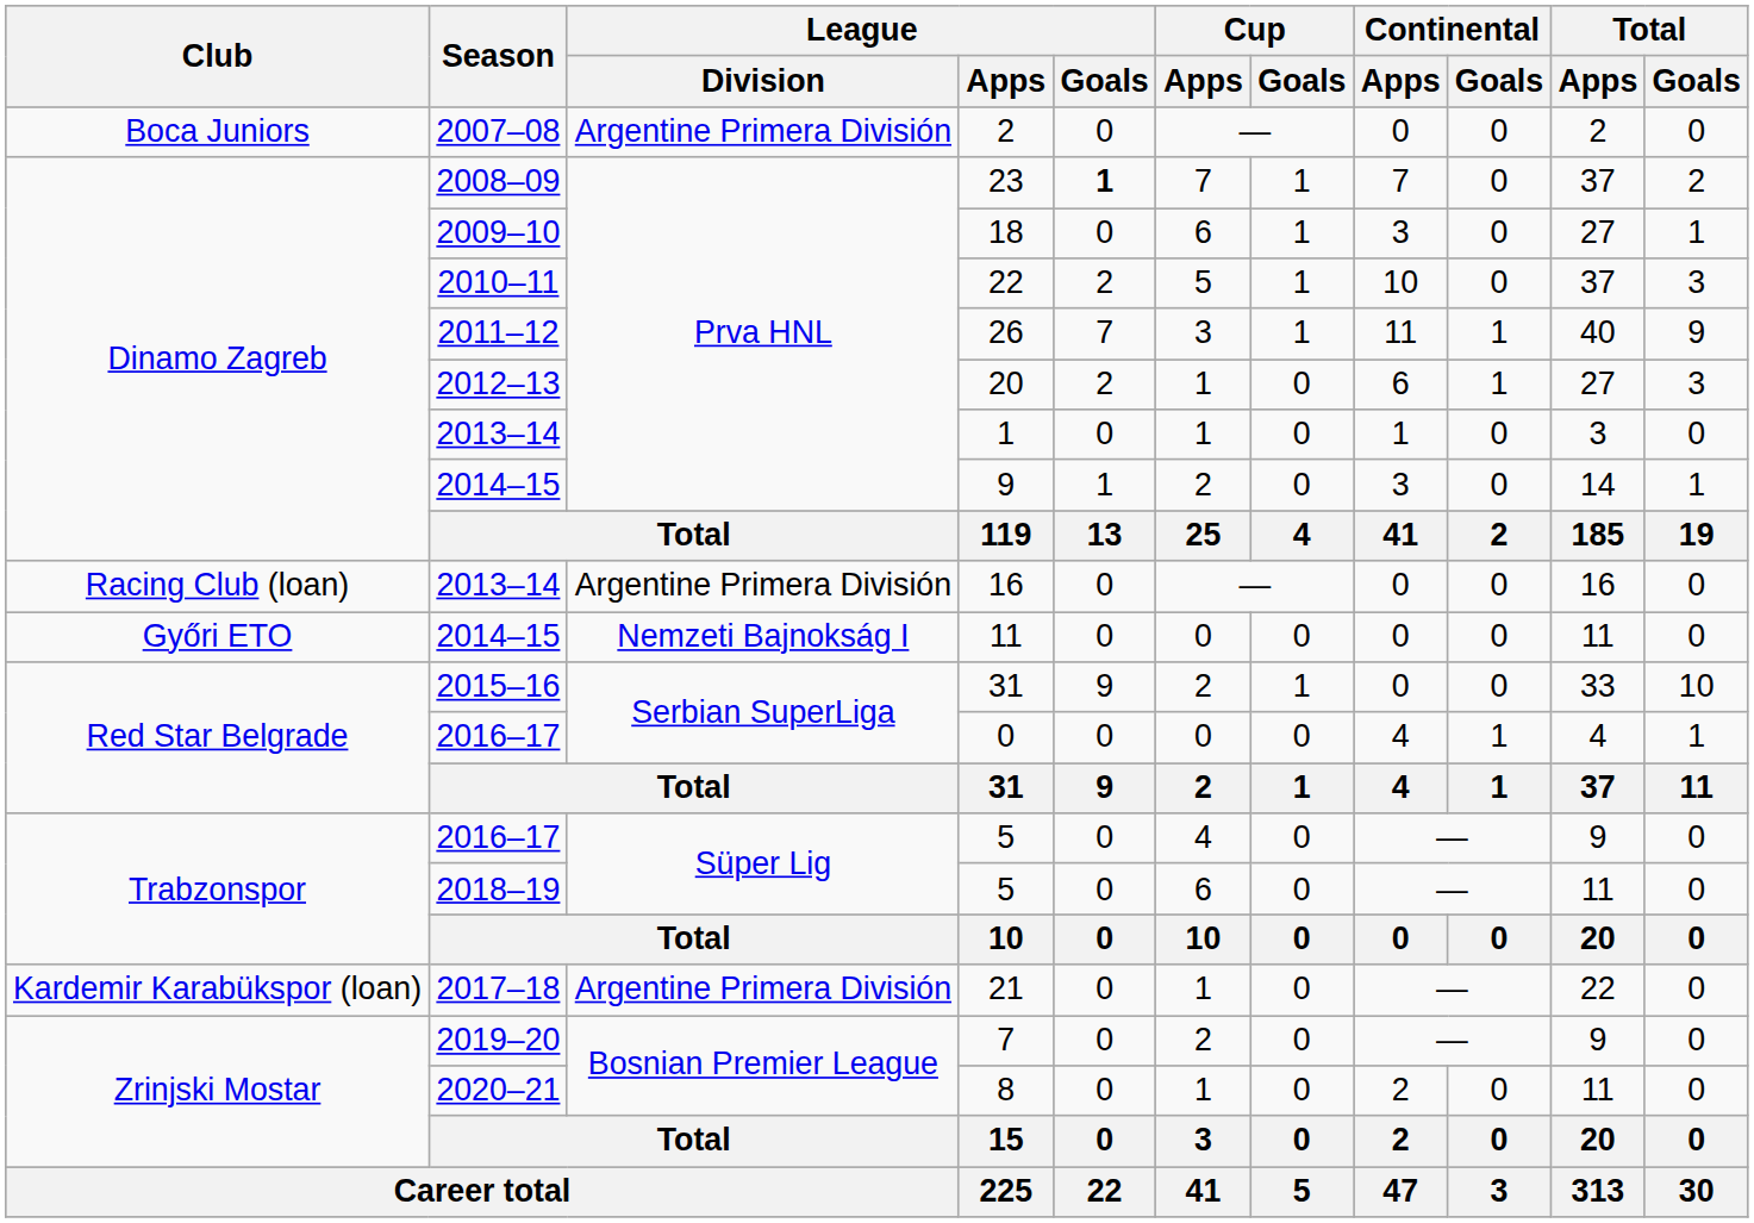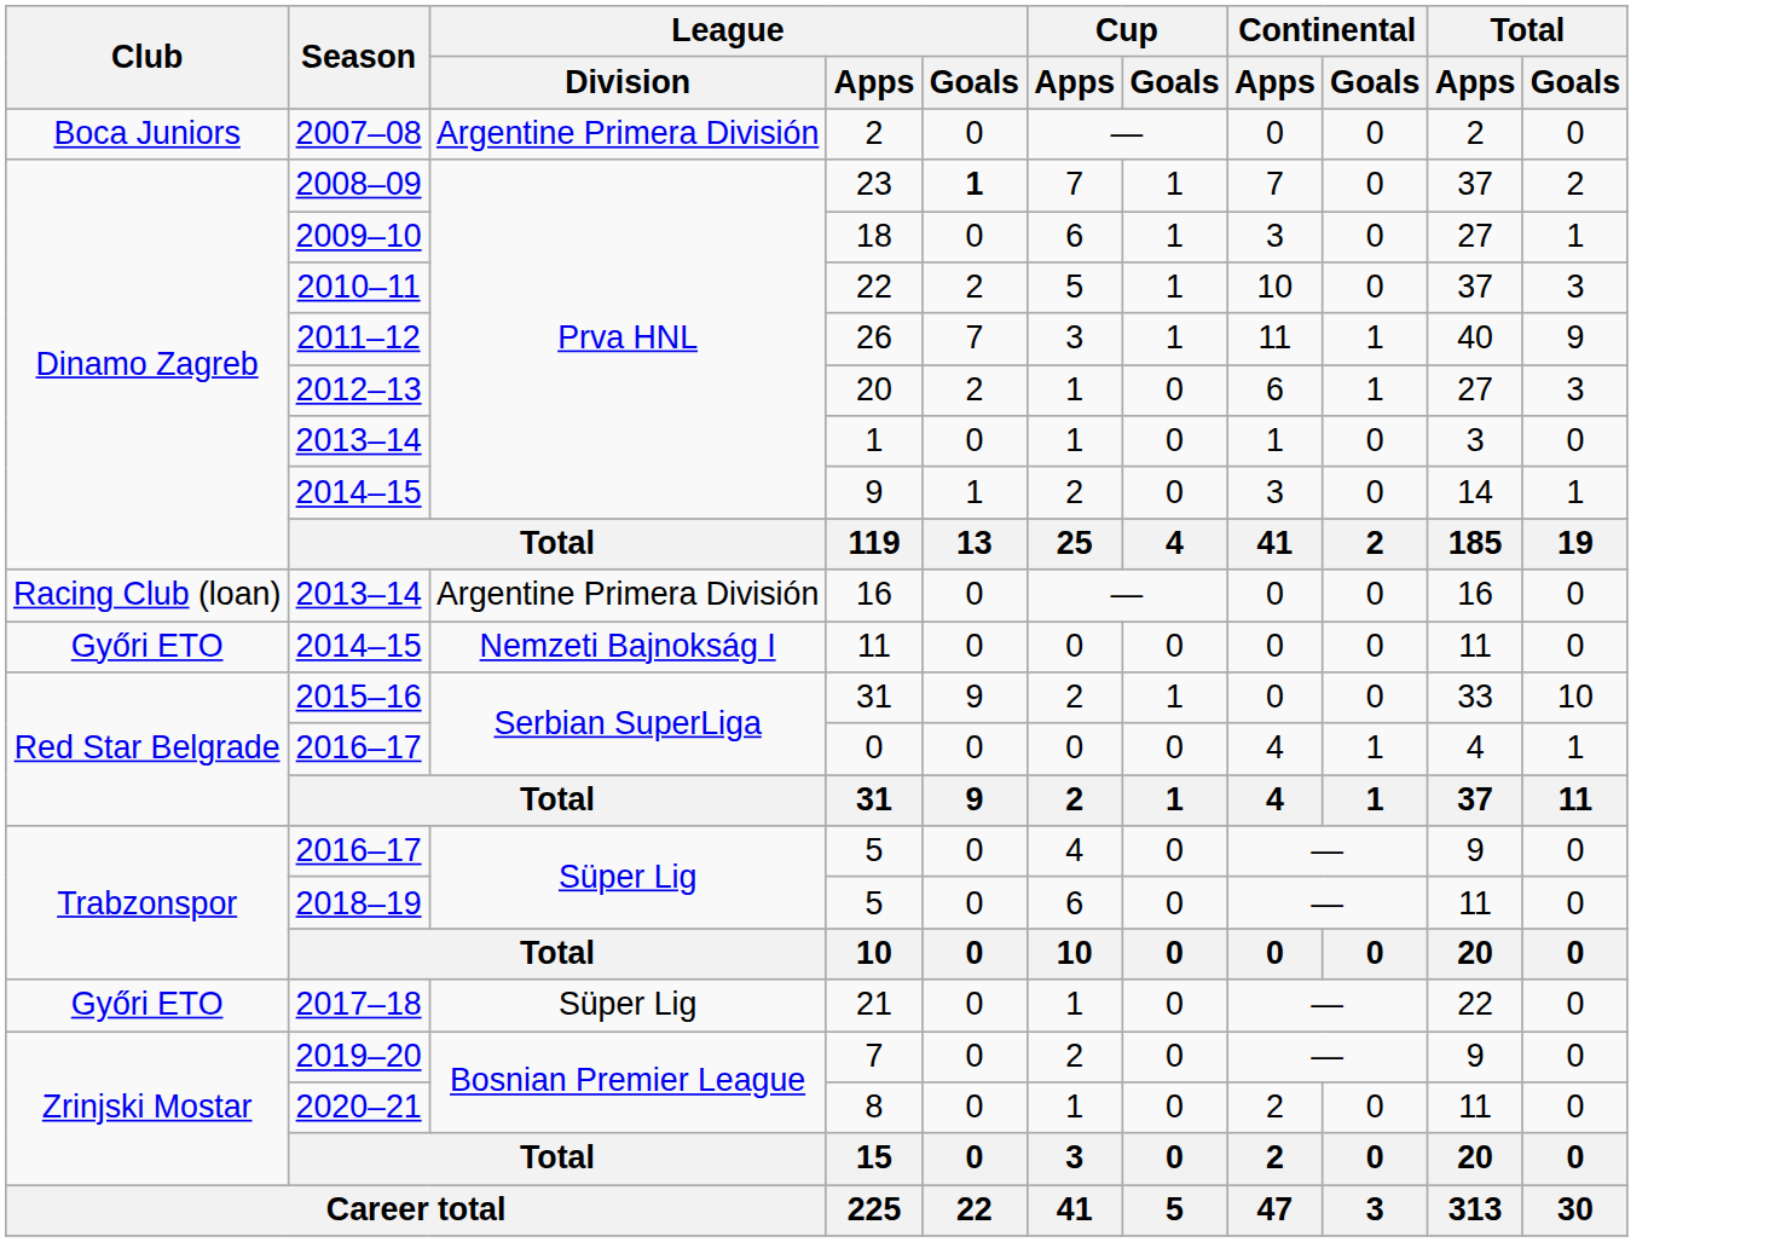 <table class="wikitable" style="text-align:center">
 <tr>
 <th rowspan="2">Club</th>
 <th rowspan="2">Season</th>
 <th colspan="3">League</th>
 <th colspan="2">Cup</th>
 <th colspan="2">Continental</th>
 <th colspan="2">Total</th>
 </tr>
 <tr>
 <th>Division</th>
 <th>Apps</th>
 <th>Goals</th>
 <th>Apps</th>
 <th>Goals</th>
 <th>Apps</th>
 <th>Goals</th>
 <th>Apps</th>
 <th>Goals</th>
 </tr>
 <tr>
 <td><a href='#'>Boca Juniors</a></td>
 <td><a href='#'>2007–08</a></td>
 <td><a href='#'>Argentine Primera División</a></td>
 <td>2</td>
 <td>0</td>
 <td colspan="2">—</td>
 <td>0</td>
 <td>0</td>
 <td>2</td>
 <td>0</td>
 </tr>
 <tr>
 <td rowspan="8"><a href='#'>Dinamo Zagreb</a></td>
 <td><a href='#'>2008–09</a></td>
 <td rowspan="7"><a href='#'>Prva HNL</a></td>
 <td>23</td>
 <td><strong>1</strong></td>
 <td>7</td>
 <td>1</td>
 <td>7</td>
 <td>0</td>
 <td>37</td>
 <td>2</td>
 </tr>
 <tr>
 <td><a href='#'>2009–10</a></td>
 <td>18</td>
 <td>0</td>
 <td>6</td>
 <td>1</td>
 <td>3</td>
 <td>0</td>
 <td>27</td>
 <td>1</td>
 </tr>
 <tr>
 <td><a href='#'>2010–11</a></td>
 <td>22</td>
 <td>2</td>
 <td>5</td>
 <td>1</td>
 <td>10</td>
 <td>0</td>
 <td>37</td>
 <td>3</td>
 </tr>
 <tr>
 <td><a href='#'>2011–12</a></td>
 <td>26</td>
 <td>7</td>
 <td>3</td>
 <td>1</td>
 <td>11</td>
 <td>1</td>
 <td>40</td>
 <td>9</td>
 </tr>
 <tr>
 <td><a href='#'>2012–13</a></td>
 <td>20</td>
 <td>2</td>
 <td>1</td>
 <td>0</td>
 <td>6</td>
 <td>1</td>
 <td>27</td>
 <td>3</td>
 </tr>
 <tr>
 <td><a href='#'>2013–14</a></td>
 <td>1</td>
 <td>0</td>
 <td>1</td>
 <td>0</td>
 <td>1</td>
 <td>0</td>
 <td>3</td>
 <td>0</td>
 </tr>
 <tr>
 <td><a href='#'>2014–15</a></td>
 <td>9</td>
 <td>1</td>
 <td>2</td>
 <td>0</td>
 <td>3</td>
 <td>0</td>
 <td>14</td>
 <td>1</td>
 </tr>
 <tr>
 <th colspan="2">Total</th>
 <th>119</th>
 <th>13</th>
 <th>25</th>
 <th>4</th>
 <th>41</th>
 <th>2</th>
 <th>185</th>
 <th>19</th>
 </tr>
 <tr>
 <td><a href='#'>Racing Club</a> (loan)</td>
 <td><a href='#'>2013–14</a></td>
 <td>Argentine Primera División</td>
 <td>16</td>
 <td>0</td>
 <td colspan="2">—</td>
 <td>0</td>
 <td>0</td>
 <td>16</td>
 <td>0</td>
 </tr>
 <tr>
 <td><a href='#'>Győri ETO</a></td>
 <td><a href='#'>2014–15</a></td>
 <td><a href='#'>Nemzeti Bajnokság I</a></td>
 <td>11</td>
 <td>0</td>
 <td>0</td>
 <td>0</td>
 <td>0</td>
 <td>0</td>
 <td>11</td>
 <td>0</td>
 </tr>
 <tr>
 <td rowspan="3"><a href='#'>Red Star Belgrade</a></td>
 <td><a href='#'>2015–16</a></td>
 <td rowspan="2"><a href='#'>Serbian SuperLiga</a></td>
 <td>31</td>
 <td>9</td>
 <td>2</td>
 <td>1</td>
 <td>0</td>
 <td>0</td>
 <td>33</td>
 <td>10</td>
 </tr>
 <tr>
 <td><a href='#'>2016–17</a></td>
 <td>0</td>
 <td>0</td>
 <td>0</td>
 <td>0</td>
 <td>4</td>
 <td>1</td>
 <td>4</td>
 <td>1</td>
 </tr>
 <tr>
 <th colspan="2">Total</th>
 <th>31</th>
 <th>9</th>
 <th>2</th>
 <th>1</th>
 <th>4</th>
 <th>1</th>
 <th>37</th>
 <th>11</th>
 </tr>
 <tr>
 <td rowspan="3"><a href='#'>Trabzonspor</a></td>
 <td><a href='#'>2016–17</a></td>
 <td rowspan="2"><a href='#'>Süper Lig</a></td>
 <td>5</td>
 <td>0</td>
 <td>4</td>
 <td>0</td>
 <td colspan="2">—</td>
 <td>9</td>
 <td>0</td>
 </tr>
 <tr>
 <td><a href='#'>2018–19</a></td>
 <td>5</td>
 <td>0</td>
 <td>6</td>
 <td>0</td>
 <td colspan="2">—</td>
 <td>11</td>
 <td>0</td>
 </tr>
 <tr>
 <th colspan="2">Total</th>
 <th>10</th>
 <th>0</th>
 <th>10</th>
 <th>0</th>
 <th>0</th>
 <th>0</th>
 <th>20</th>
 <th>0</th>
 </tr>
 <tr>
-<td><a href='#'>Kardemir Karabükspor</a> (loan)</td>
+<td><a href='#'>Győri ETO</a></td>
 <td><a href='#'>2017–18</a></td>
-<td><a href='#'>Argentine Primera División</a></td>
+<td>Süper Lig</td>
 <td>21</td>
 <td>0</td>
 <td>1</td>
 <td>0</td>
 <td colspan="2">—</td>
 <td>22</td>
 <td>0</td>
 </tr>
 <tr>
 <td rowspan="3"><a href='#'>Zrinjski Mostar</a></td>
 <td><a href='#'>2019–20</a></td>
 <td rowspan="2"><a href='#'>Bosnian Premier League</a></td>
 <td>7</td>
 <td>0</td>
 <td>2</td>
 <td>0</td>
 <td colspan="2">—</td>
 <td>9</td>
 <td>0</td>
 </tr>
 <tr>
 <td><a href='#'>2020–21</a></td>
 <td>8</td>
 <td>0</td>
 <td>1</td>
 <td>0</td>
 <td>2</td>
 <td>0</td>
 <td>11</td>
 <td>0</td>
 </tr>
 <tr>
 <th colspan="2">Total</th>
 <th>15</th>
 <th>0</th>
 <th>3</th>
 <th>0</th>
 <th>2</th>
 <th>0</th>
 <th>20</th>
 <th>0</th>
 </tr>
 <tr>
 <th colspan="3">Career total</th>
 <th>225</th>
 <th>22</th>
 <th>41</th>
 <th>5</th>
 <th>47</th>
 <th>3</th>
 <th>313</th>
 <th>30</th>
 </tr>
 </table>
